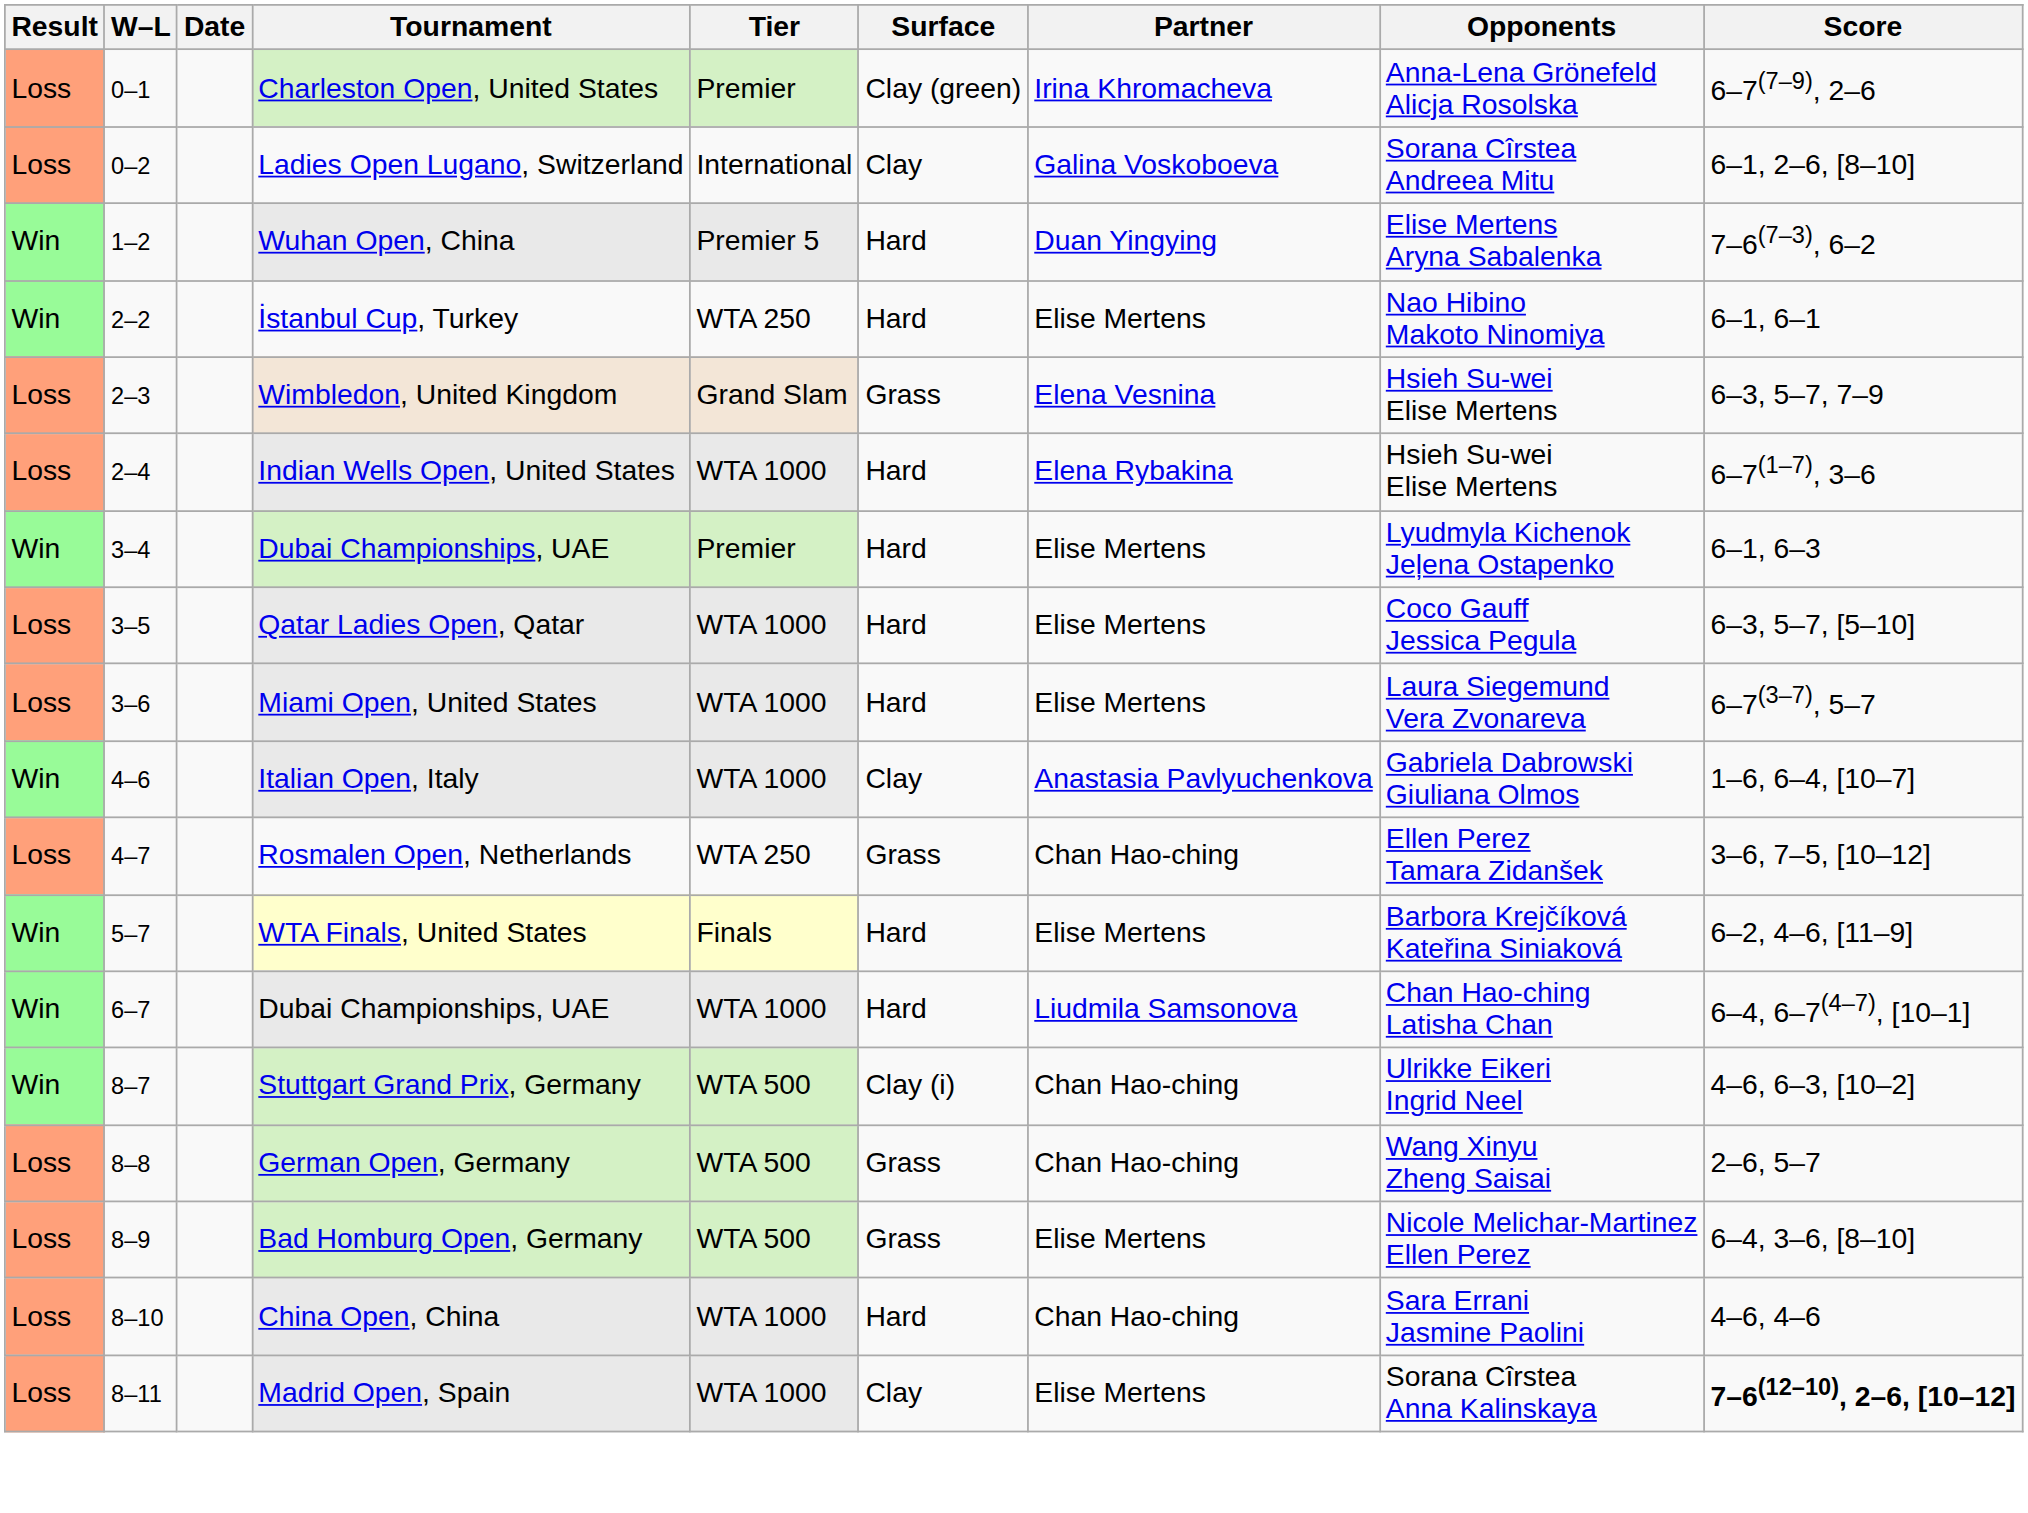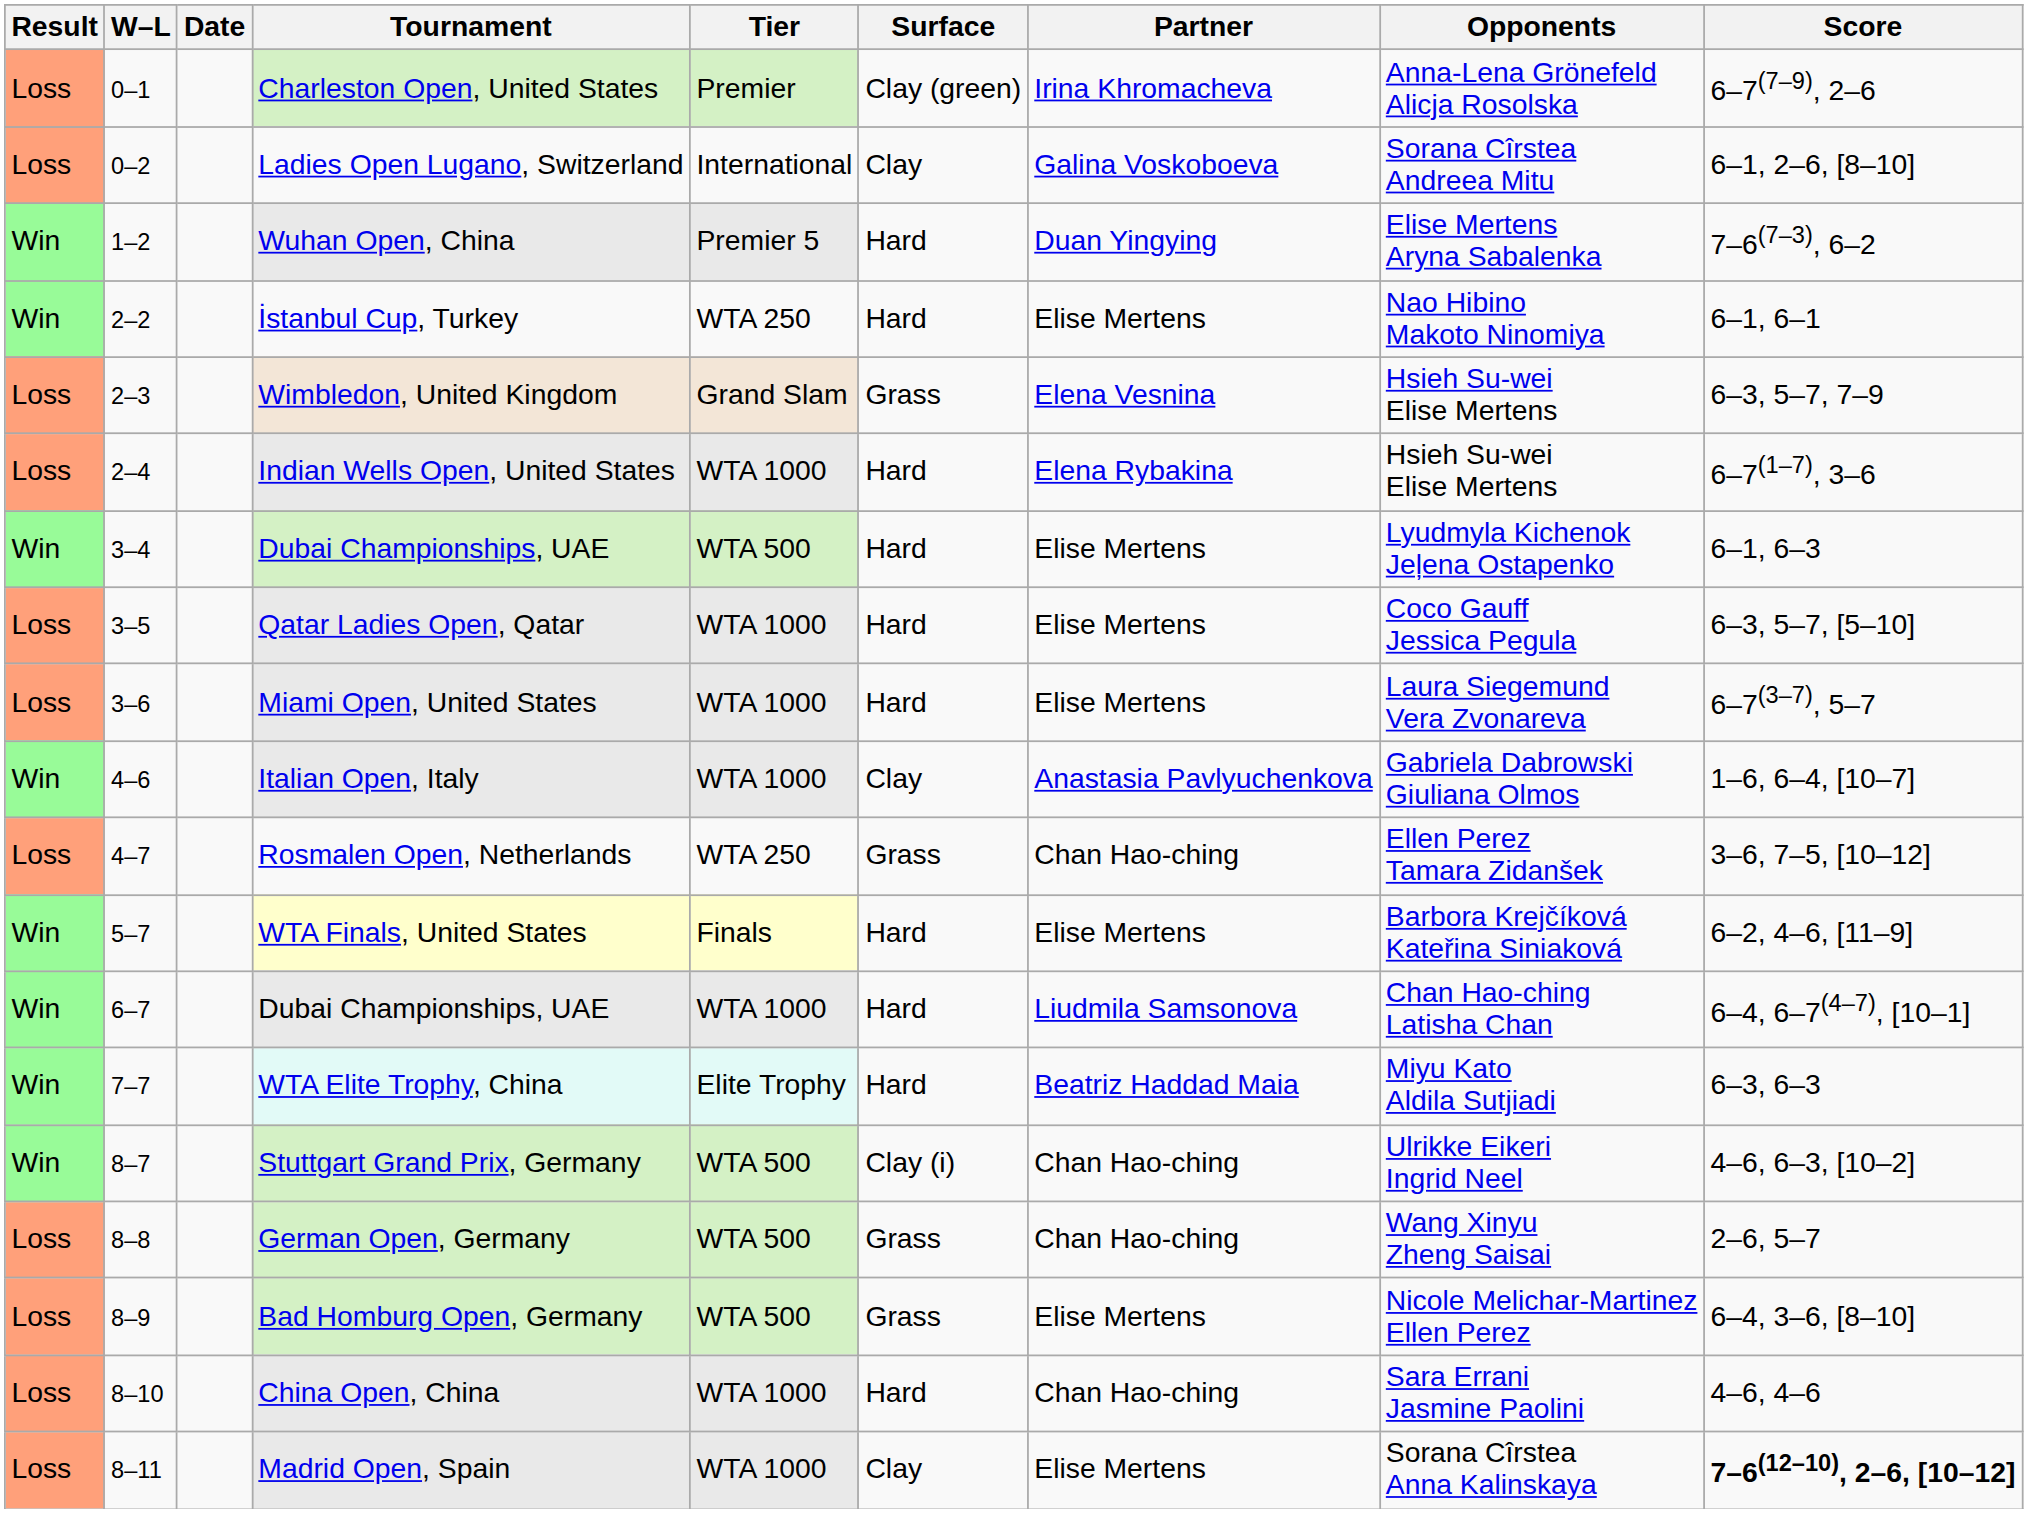 <table class="sortable wikitable nowrap">
 <tr>
 <th>Result</th>
 <th class="unsortable">W–L</th>
 <th>Date</th>
 <th>Tournament</th>
 <th>Tier</th>
 <th>Surface</th>
 <th>Partner</th>
 <th>Opponents</th>
 <th class="unsortable">Score</th>
 </tr>
 <tr>
 <td bgcolor=ffa07a>Loss</td>
 <td><small>0–1</small></td>
 <td><a href='#'></a></td>
 <td style="background:#d4f1c5;"><a href='#'>Charleston Open</a>, United States</td>
 <td style="background:#d4f1c5;">Premier</td>
 <td>Clay (green)</td>
 <td> <a href='#'>Irina Khromacheva</a></td>
 <td> <a href='#'>Anna-Lena Grönefeld</a> <br>  <a href='#'>Alicja Rosolska</a></td>
 <td>6–7<sup>(7–9)</sup>, 2–6</td>
 </tr>
 <tr>
 <td bgcolor=ffa07a>Loss</td>
 <td><small>0–2</small></td>
 <td><a href='#'></a></td>
 <td><a href='#'>Ladies Open Lugano</a>, Switzerland</td>
 <td>International</td>
 <td>Clay</td>
 <td> <a href='#'>Galina Voskoboeva</a></td>
 <td> <a href='#'>Sorana Cîrstea</a> <br>  <a href='#'>Andreea Mitu</a></td>
 <td>6–1, 2–6, [8–10]</td>
 </tr>
 <tr>
 <td bgcolor=98fb98>Win</td>
 <td><small>1–2</small></td>
 <td><a href='#'></a></td>
 <td style="background:#e9e9e9;"><a href='#'>Wuhan Open</a>, China</td>
 <td style="background:#e9e9e9;">Premier 5</td>
 <td>Hard</td>
 <td> <a href='#'>Duan Yingying</a></td>
 <td> <a href='#'>Elise Mertens</a> <br>  <a href='#'>Aryna Sabalenka</a></td>
 <td>7–6<sup>(7–3)</sup>, 6–2</td>
 </tr>
 <tr>
 <td bgcolor=98fb98>Win</td>
 <td><small>2–2</small></td>
 <td><a href='#'></a></td>
 <td><a href='#'>İstanbul Cup</a>, Turkey</td>
 <td>WTA 250</td>
 <td>Hard</td>
 <td> Elise Mertens</td>
 <td> <a href='#'>Nao Hibino</a> <br>  <a href='#'>Makoto Ninomiya</a></td>
 <td>6–1, 6–1</td>
 </tr>
 <tr>
 <td bgcolor=ffa07a>Loss</td>
 <td><small>2–3</small></td>
 <td><a href='#'></a></td>
 <td style="background:#f3e6d7;"><a href='#'>Wimbledon</a>, United Kingdom</td>
 <td style="background:#f3e6d7;">Grand Slam</td>
 <td>Grass</td>
 <td> <a href='#'>Elena Vesnina</a></td>
 <td> <a href='#'>Hsieh Su-wei</a> <br>  Elise Mertens</td>
 <td>6–3, 5–7, 7–9</td>
 </tr>
 <tr>
 <td bgcolor=ffa07a>Loss</td>
 <td><small>2–4</small></td>
 <td><a href='#'></a></td>
 <td style="background:#e9e9e9;"><a href='#'>Indian Wells Open</a>, United States</td>
 <td style="background:#e9e9e9;">WTA 1000</td>
 <td>Hard</td>
 <td> <a href='#'>Elena Rybakina</a></td>
 <td> Hsieh Su-wei <br>  Elise Mertens</td>
 <td>6–7<sup>(1–7)</sup>, 3–6</td>
 </tr>
 <tr>
 <td bgcolor=98fb98>Win</td>
 <td><small>3–4</small></td>
 <td><a href='#'></a></td>
 <td style="background:#d4f1c5;"><a href='#'>Dubai Championships</a>, UAE</td>
-<td style="background:#d4f1c5;">Premier</td>
+<td style="background:#d4f1c5;">WTA 500</td>
 <td>Hard</td>
 <td> Elise Mertens</td>
 <td> <a href='#'>Lyudmyla Kichenok</a> <br>  <a href='#'>Jeļena Ostapenko</a></td>
 <td>6–1, 6–3</td>
 </tr>
 <tr>
 <td bgcolor=ffa07a>Loss</td>
 <td><small>3–5</small></td>
 <td><a href='#'></a></td>
 <td style="background:#e9e9e9;"><a href='#'>Qatar Ladies Open</a>, Qatar</td>
 <td style="background:#e9e9e9;">WTA 1000</td>
 <td>Hard</td>
 <td> Elise Mertens</td>
 <td> <a href='#'>Coco Gauff</a> <br>  <a href='#'>Jessica Pegula</a></td>
 <td>6–3, 5–7, [5–10]</td>
 </tr>
 <tr>
 <td bgcolor=ffa07a>Loss</td>
 <td><small>3–6</small></td>
 <td><a href='#'></a></td>
 <td style="background:#e9e9e9;"><a href='#'>Miami Open</a>, United States</td>
 <td style="background:#e9e9e9;">WTA 1000</td>
 <td>Hard</td>
 <td> Elise Mertens</td>
 <td> <a href='#'>Laura Siegemund</a> <br>  <a href='#'>Vera Zvonareva</a></td>
 <td>6–7<sup>(3–7)</sup>, 5–7</td>
 </tr>
 <tr>
 <td bgcolor=98fb98>Win</td>
 <td><small>4–6</small></td>
 <td><a href='#'></a></td>
 <td style="background:#e9e9e9;"><a href='#'>Italian Open</a>, Italy</td>
 <td style="background:#e9e9e9;">WTA 1000</td>
 <td>Clay</td>
 <td> <a href='#'>Anastasia Pavlyuchenkova</a></td>
 <td> <a href='#'>Gabriela Dabrowski</a> <br>  <a href='#'>Giuliana Olmos</a></td>
 <td>1–6, 6–4, [10–7]</td>
 </tr>
 <tr>
 <td bgcolor=ffa07a>Loss</td>
 <td><small>4–7</small></td>
 <td><a href='#'></a></td>
 <td><a href='#'>Rosmalen Open</a>, Netherlands</td>
 <td>WTA 250</td>
 <td>Grass</td>
 <td> Chan Hao-ching</td>
 <td> <a href='#'>Ellen Perez</a> <br>  <a href='#'>Tamara Zidanšek</a></td>
 <td>3–6, 7–5, [10–12]</td>
 </tr>
 <tr>
 <td bgcolor=98fb98>Win</td>
 <td><small>5–7</small></td>
 <td><a href='#'></a></td>
 <td style="background:#ffffcc;"><a href='#'>WTA Finals</a>, United States</td>
 <td style="background:#ffffcc;">Finals</td>
 <td>Hard</td>
 <td> Elise Mertens</td>
 <td> <a href='#'>Barbora Krejčíková</a> <br>  <a href='#'>Kateřina Siniaková</a></td>
 <td>6–2, 4–6, [11–9]</td>
 </tr>
 <tr>
 <td bgcolor=98fb98>Win</td>
 <td><small>6–7</small></td>
 <td><a href='#'></a></td>
 <td style="background:#e9e9e9;">Dubai Championships, UAE</td>
 <td style="background:#e9e9e9;">WTA 1000</td>
 <td>Hard</td>
 <td> <a href='#'>Liudmila Samsonova</a></td>
 <td> <a href='#'>Chan Hao-ching</a> <br>  <a href='#'>Latisha Chan</a></td>
 <td>6–4, 6–7<sup>(4–7)</sup>, [10–1]</td>
 </tr>
 <tr>
 <td bgcolor=98fb98>Win</td>
+<td><small>7–7</small></td>
+<td><a href='#'></a></td>
+<td style="background:#e2faf7;"><a href='#'>WTA Elite Trophy</a>, China</td>
+<td style="background:#e2faf7;">Elite Trophy</td>
+<td>Hard</td>
+<td> <a href='#'>Beatriz Haddad Maia</a></td>
+<td> <a href='#'>Miyu Kato</a> <br>  <a href='#'>Aldila Sutjiadi</a></td>
+<td>6–3, 6–3</td>
+</tr>
+<tr>
+<td bgcolor=98fb98>Win</td>
 <td><small>8–7</small></td>
 <td><a href='#'></a></td>
 <td style="background:#d4f1c5;"><a href='#'>Stuttgart Grand Prix</a>, Germany</td>
 <td style="background:#d4f1c5;">WTA 500</td>
 <td>Clay (i)</td>
 <td> Chan Hao-ching</td>
 <td> <a href='#'>Ulrikke Eikeri</a> <br>  <a href='#'>Ingrid Neel</a></td>
 <td>4–6, 6–3, [10–2]</td>
 </tr>
 <tr>
 <td bgcolor=ffa07a>Loss</td>
 <td><small>8–8</small></td>
 <td><a href='#'></a></td>
 <td style="background:#d4f1c5;"><a href='#'>German Open</a>, Germany</td>
 <td style="background:#d4f1c5;">WTA 500</td>
 <td>Grass</td>
 <td> Chan Hao-ching</td>
 <td> <a href='#'>Wang Xinyu</a> <br>  <a href='#'>Zheng Saisai</a></td>
 <td>2–6, 5–7</td>
 </tr>
 <tr>
 <td bgcolor=ffa07a>Loss</td>
 <td><small>8–9</small></td>
 <td><a href='#'></a></td>
 <td style="background:#d4f1c5;"><a href='#'>Bad Homburg Open</a>, Germany</td>
 <td style="background:#d4f1c5;">WTA 500</td>
 <td>Grass</td>
 <td> Elise Mertens</td>
 <td> <a href='#'>Nicole Melichar-Martinez</a> <br>  <a href='#'>Ellen Perez</a></td>
 <td>6–4, 3–6, [8–10]</td>
 </tr>
 <tr>
 <td bgcolor=ffa07a>Loss</td>
 <td><small>8–10</small></td>
 <td><a href='#'></a></td>
 <td style="background:#e9e9e9;"><a href='#'>China Open</a>, China</td>
 <td style="background:#e9e9e9;">WTA 1000</td>
 <td>Hard</td>
 <td> Chan Hao-ching</td>
 <td> <a href='#'>Sara Errani</a> <br>  <a href='#'>Jasmine Paolini</a></td>
 <td>4–6, 4–6</td>
 </tr>
 <tr>
 <td bgcolor=ffa07a>Loss</td>
 <td><small>8–11</small></td>
 <td><a href='#'></a></td>
 <td style="background:#e9e9e9;"><a href='#'>Madrid Open</a>, Spain</td>
 <td style="background:#e9e9e9;">WTA 1000</td>
 <td>Clay</td>
 <td> Elise Mertens</td>
 <td> Sorana Cîrstea <br>  <a href='#'>Anna Kalinskaya</a></td>
 <td><strong>7–6<sup>(12–10)</sup>, 2–6, [10–12]</strong></td>
 </tr>
 </table>
